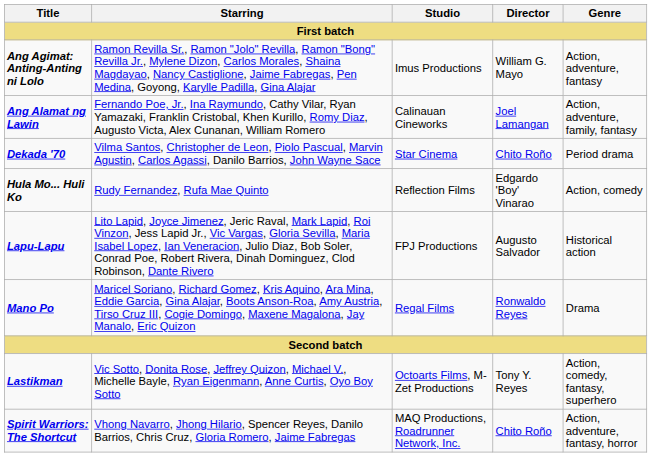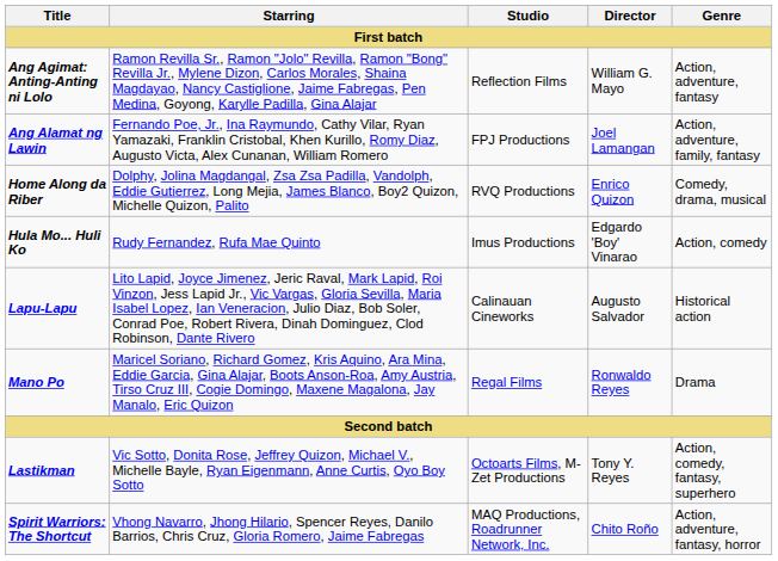 <table class="wikitable" style="font-size:95%">
 <tr>
 <th>Title</th>
 <th>Starring</th>
 <th>Studio</th>
 <th>Director</th>
 <th>Genre</th>
 </tr>
 <tr>
 <th style="background:#EEDD82" colspan="5">First batch</th>
 </tr>
 <tr>
 <td><strong><em>Ang Agimat: Anting-Anting ni Lolo</em></strong></td>
 <td><a href='#'>Ramon Revilla Sr.</a>, <a href='#'>Ramon "Jolo" Revilla</a>, <a href='#'>Ramon "Bong" Revilla Jr.</a>, <a href='#'>Mylene Dizon</a>, <a href='#'>Carlos Morales</a>, <a href='#'>Shaina Magdayao</a>, <a href='#'>Nancy Castiglione</a>, <a href='#'>Jaime Fabregas</a>, <a href='#'>Pen Medina</a>, Goyong, <a href='#'>Karylle Padilla</a>, <a href='#'>Gina Alajar</a></td>
-<td>Imus Productions</td>
+<td>Reflection Films</td>
 <td>William G. Mayo</td>
 <td>Action, adventure, fantasy</td>
 </tr>
 <tr>
 <td><strong><em><a href='#'>Ang Alamat ng Lawin</a></em></strong></td>
 <td><a href='#'>Fernando Poe, Jr.</a>, <a href='#'>Ina Raymundo</a>, Cathy Vilar, Ryan Yamazaki, Franklin Cristobal, Khen Kurillo, <a href='#'>Romy Diaz</a>, Augusto Victa, Alex Cunanan, William Romero</td>
-<td>Calinauan Cineworks</td>
+<td>FPJ Productions</td>
 <td><a href='#'>Joel Lamangan</a></td>
 <td>Action, adventure, family, fantasy</td>
 </tr>
 <tr>
-<td><strong><em><a href='#'>Dekada '70</a></em></strong></td>
-<td><a href='#'>Vilma Santos</a>, <a href='#'>Christopher de Leon</a>, <a href='#'>Piolo Pascual</a>, <a href='#'>Marvin Agustin</a>, <a href='#'>Carlos Agassi</a>, Danilo Barrios, <a href='#'>John Wayne Sace</a></td>
-<td><a href='#'>Star Cinema</a></td>
-<td><a href='#'>Chito Roño</a></td>
-<td>Period drama</td>
+<td><strong><em>Home Along da Riber</em></strong></td>
+<td><a href='#'>Dolphy</a>, <a href='#'>Jolina Magdangal</a>, <a href='#'>Zsa Zsa Padilla</a>, <a href='#'>Vandolph</a>, <a href='#'>Eddie Gutierrez</a>, Long Mejia, <a href='#'>James Blanco</a>, Boy2 Quizon, Michelle Quizon, <a href='#'>Palito</a></td>
+<td>RVQ Productions</td>
+<td><a href='#'>Enrico Quizon</a></td>
+<td>Comedy, drama, musical</td>
 </tr>
 <tr>
 <td><strong><em>Hula Mo... Huli Ko</em></strong></td>
 <td><a href='#'>Rudy Fernandez</a>, <a href='#'>Rufa Mae Quinto</a></td>
-<td>Reflection Films</td>
+<td>Imus Productions</td>
 <td>Edgardo 'Boy' Vinarao</td>
 <td>Action, comedy</td>
 </tr>
 <tr>
 <td><strong><em><a href='#'>Lapu-Lapu</a></em></strong></td>
 <td><a href='#'>Lito Lapid</a>, <a href='#'>Joyce Jimenez</a>, Jeric Raval, <a href='#'>Mark Lapid</a>, <a href='#'>Roi Vinzon</a>, Jess Lapid Jr., <a href='#'>Vic Vargas</a>, <a href='#'>Gloria Sevilla</a>, <a href='#'>Maria Isabel Lopez</a>, <a href='#'>Ian Veneracion</a>, Julio Diaz, Bob Soler, Conrad Poe, Robert Rivera, Dinah Dominguez, Clod Robinson, <a href='#'>Dante Rivero</a></td>
-<td>FPJ Productions</td>
+<td>Calinauan Cineworks</td>
 <td>Augusto Salvador</td>
 <td>Historical action</td>
 </tr>
 <tr>
 <td><strong><em><a href='#'>Mano Po</a></em></strong></td>
 <td><a href='#'>Maricel Soriano</a>, <a href='#'>Richard Gomez</a>, <a href='#'>Kris Aquino</a>, <a href='#'>Ara Mina</a>, <a href='#'>Eddie Garcia</a>, <a href='#'>Gina Alajar</a>, <a href='#'>Boots Anson-Roa</a>, <a href='#'>Amy Austria</a>, <a href='#'>Tirso Cruz III</a>, <a href='#'>Cogie Domingo</a>, <a href='#'>Maxene Magalona</a>, <a href='#'>Jay Manalo</a>, <a href='#'>Eric Quizon</a></td>
 <td><a href='#'>Regal Films</a></td>
 <td><a href='#'>Ronwaldo Reyes</a></td>
 <td>Drama</td>
 </tr>
 <tr>
 <th colspan=5 style="background:#EEDD82">Second batch</th>
 </tr>
 <tr>
 <td><strong><em><a href='#'>Lastikman</a></em></strong></td>
 <td><a href='#'>Vic Sotto</a>, <a href='#'>Donita Rose</a>, <a href='#'>Jeffrey Quizon</a>, <a href='#'>Michael V.</a>, Michelle Bayle, <a href='#'>Ryan Eigenmann</a>, <a href='#'>Anne Curtis</a>, <a href='#'>Oyo Boy Sotto</a></td>
 <td><a href='#'>Octoarts Films</a>, M-Zet Productions</td>
 <td>Tony Y. Reyes</td>
 <td>Action, comedy, fantasy, superhero</td>
 </tr>
 <tr>
 <td><strong><em><a href='#'>Spirit Warriors: The Shortcut</a></em></strong></td>
 <td><a href='#'>Vhong Navarro</a>, <a href='#'>Jhong Hilario</a>, Spencer Reyes, Danilo Barrios, Chris Cruz, <a href='#'>Gloria Romero</a>, <a href='#'>Jaime Fabregas</a></td>
 <td>MAQ Productions, <a href='#'>Roadrunner Network, Inc.</a></td>
 <td><a href='#'>Chito Roño</a></td>
 <td>Action, adventure, fantasy, horror</td>
 </tr>
 </table>
